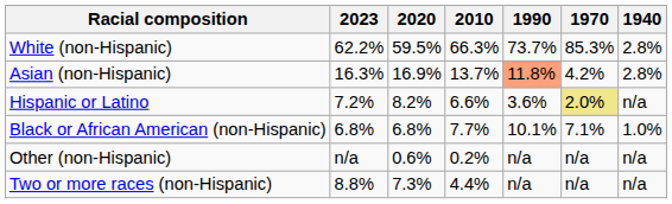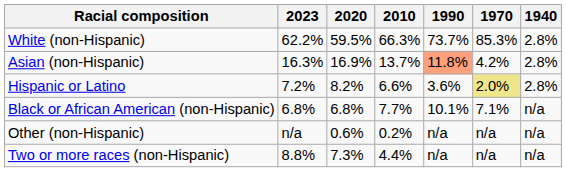 <table class="wikitable sortable collapsible" style="font-size: 90%;">
 <tr>
 <th>Racial composition</th>
 <th>2023</th>
 <th>2020</th>
 <th>2010</th>
 <th>1990</th>
 <th>1970</th>
 <th>1940</th>
 </tr>
 <tr>
 <td><a href='#'>White</a> (non-Hispanic)</td>
 <td>62.2%</td>
 <td>59.5%</td>
 <td>66.3%</td>
 <td>73.7%</td>
 <td>85.3%</td>
 <td>2.8%</td>
 </tr>
 <tr>
 <td><a href='#'>Asian</a> (non-Hispanic)</td>
 <td>16.3%</td>
 <td>16.9%</td>
 <td>13.7%</td>
 <td style="background: lightsalmon;">11.8%</td>
 <td>4.2%</td>
 <td>2.8%</td>
 </tr>
 <tr>
 <td><a href='#'>Hispanic or Latino</a></td>
 <td>7.2%</td>
 <td>8.2%</td>
 <td>6.6%</td>
 <td>3.6%</td>
 <td style="background: khaki;">2.0%</td>
-<td>n/a</td>
+<td>2.8%</td>
 </tr>
 <tr>
 <td><a href='#'>Black or African American</a> (non-Hispanic)</td>
 <td>6.8%</td>
 <td>6.8%</td>
 <td>7.7%</td>
 <td>10.1%</td>
 <td>7.1%</td>
-<td>1.0%</td>
+<td>n/a</td>
 </tr>
 <tr>
 <td>Other (non-Hispanic)</td>
 <td>n/a</td>
 <td>0.6%</td>
 <td>0.2%</td>
 <td>n/a</td>
 <td>n/a</td>
 <td>n/a</td>
 </tr>
 <tr>
 <td><a href='#'>Two or more races</a> (non-Hispanic)</td>
 <td>8.8%</td>
 <td>7.3%</td>
 <td>4.4%</td>
 <td>n/a</td>
 <td>n/a</td>
 <td>n/a</td>
 </tr>
 </table>
